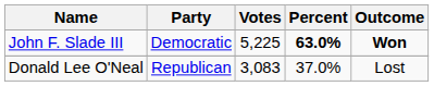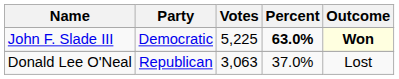 <table class=wikitable style="text-align:center">
 <tr>
 <th>Name</th>
 <th>Party</th>
 <th>Votes</th>
 <th>Percent</th>
 <th>Outcome</th>
 </tr>
 <tr>
 </tr>
 <tr>
 <td align=left><a href='#'>John F. Slade III</a></td>
 <td><a href='#'>Democratic</a></td>
 <td>5,225</td>
 <td><strong>63.0%</strong></td>
-<td><strong>Won</strong></td>
+<td style="background: lightyellow;"><strong>Won</strong></td>
 </tr>
 <tr>
 </tr>
 <tr>
 <td align=left>Donald Lee O'Neal</td>
 <td><a href='#'>Republican</a></td>
-<td>3,083</td>
+<td>3,063</td>
 <td>37.0%</td>
 <td>Lost</td>
 </tr>
 </table>
